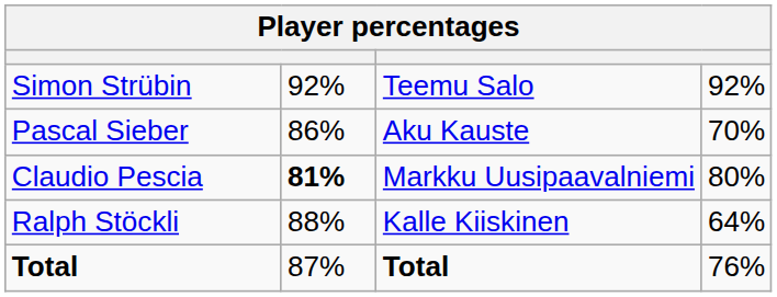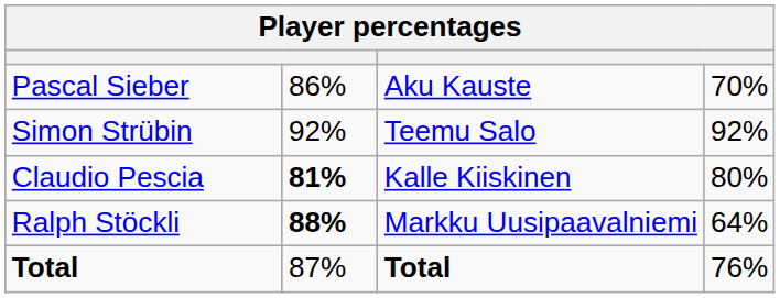 <table class="wikitable">
 <tr>
 <th colspan=4 width=400>Player percentages</th>
 </tr>
 <tr>
 <th colspan=2 width=200></th>
 <th colspan=2 width=200></th>
 </tr>
 <tr>
+<td><a href='#'>Pascal Sieber</a></td>
+<td>86%</td>
+<td><a href='#'>Aku Kauste</a></td>
+<td>70%</td>
+</tr>
+<tr>
 <td><a href='#'>Simon Strübin</a></td>
 <td>92%</td>
 <td><a href='#'>Teemu Salo</a></td>
 <td>92%</td>
 </tr>
 <tr>
-<td><a href='#'>Pascal Sieber</a></td>
-<td>86%</td>
-<td><a href='#'>Aku Kauste</a></td>
-<td>70%</td>
-</tr>
-<tr>
 <td><a href='#'>Claudio Pescia</a></td>
 <td><strong>81%</strong></td>
-<td><a href='#'>Markku Uusipaavalniemi</a></td>
+<td><a href='#'>Kalle Kiiskinen</a></td>
 <td>80%</td>
 </tr>
 <tr>
 <td><a href='#'>Ralph Stöckli</a></td>
-<td>88%</td>
-<td><a href='#'>Kalle Kiiskinen</a></td>
+<td><strong>88%</strong></td>
+<td><a href='#'>Markku Uusipaavalniemi</a></td>
 <td>64%</td>
 </tr>
 <tr>
 <td><strong>Total</strong></td>
 <td>87%</td>
 <td><strong>Total</strong></td>
 <td>76%</td>
 </tr>
 </table>
